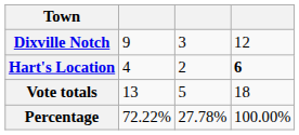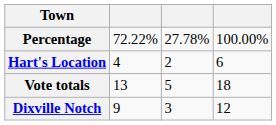 <table class="wikitable sortable" style=margin:auto;margin:auto>
 <tr valign=bottom>
 <th>Town</th>
 <th></th>
 <th></th>
 <th></th>
 </tr>
 <tr>
-<th><a href='#'>Dixville Notch</a></th>
-<td>9</td>
-<td>3</td>
-<td>12</td>
+<th>Percentage</th>
+<td>72.22%</td>
+<td>27.78%</td>
+<td>100.00%</td>
 </tr>
 <tr>
 <th><a href='#'>Hart's Location</a></th>
 <td>4</td>
 <td>2</td>
-<td><strong>6</strong></td>
+<td>6</td>
 </tr>
 <tr>
 <th>Vote totals</th>
 <td>13</td>
 <td>5</td>
 <td>18</td>
 </tr>
 <tr>
-<th>Percentage</th>
-<td>72.22%</td>
-<td>27.78%</td>
-<td>100.00%</td>
+<th><a href='#'>Dixville Notch</a></th>
+<td>9</td>
+<td>3</td>
+<td>12</td>
 </tr>
 </table>
